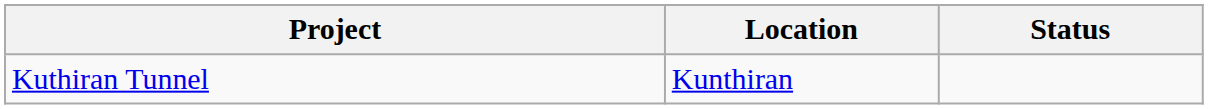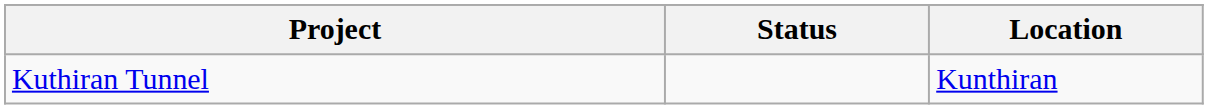 <table class="wikitable sortable" style="font-size: 95%;">
 <tr>
 <th width=400px>Project</th>
+<th width=150px>Status</th>
 <th width=150px>Location</th>
-<th width=150px>Status</th>
 </tr>
 <tr>
 <td><a href='#'>Kuthiran Tunnel</a></td>
+<td></td>
 <td><a href='#'>Kunthiran</a></td>
-<td></td>
 </tr>
 </table>
